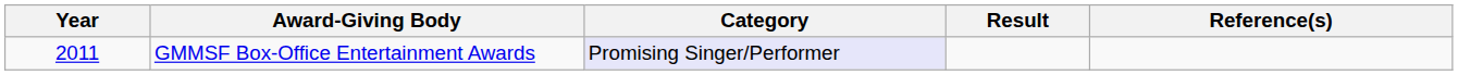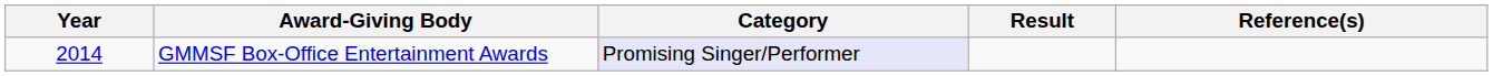 <table | width="90%" class="wikitable sortable">
 <tr>
 <th width="10%">Year</th>
 <th width="30%">Award-Giving Body</th>
 <th width="25%">Category</th>
 <th width="10%">Result</th>
 <th>Reference(s)</th>
 </tr>
 <tr>
-<td rowspan="1" align="center"><a href='#'>2011</a></td>
+<td rowspan="1" align="center"><a href='#'>2014</a></td>
 <td rowspan="1" align="left"><a href='#'>GMMSF Box-Office Entertainment Awards</a></td>
 <td align="left" style="background: lavender;">Promising Singer/Performer</td>
 <td></td>
 <td></td>
 </tr>
 </table>
